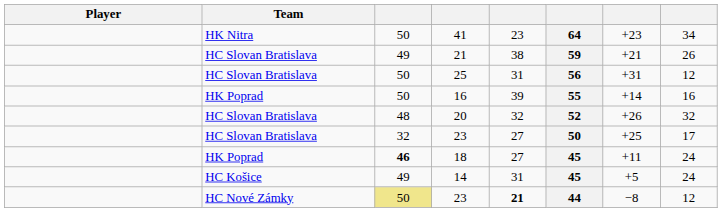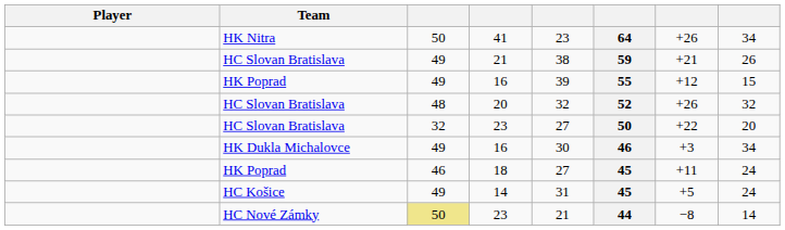 <table class="wikitable sortable" style="text-align: center">
 <tr>
 <th style="width: 15em;">Player</th>
 <th style="width: 13em;">Team</th>
 <th style="width: 4em;"></th>
 <th style="width: 4em;"></th>
 <th style="width: 4em;"></th>
 <th style="width: 4em;"></th>
 <th style="width: 4em;"></th>
 <th style="width: 4em;"></th>
 </tr>
 <tr>
 <td style="text-align:left;"> </td>
 <td style="text-align:left;"><a href='#'>HK Nitra</a></td>
 <td>50</td>
 <td>41</td>
 <td>23</td>
 <th>64</th>
-<td>+23</td>
+<td>+26</td>
 <td>34</td>
 </tr>
 <tr>
 <td style="text-align:left;"> </td>
 <td style="text-align:left;"><a href='#'>HC Slovan Bratislava</a></td>
 <td>49</td>
 <td>21</td>
 <td>38</td>
 <th>59</th>
 <td>+21</td>
 <td>26</td>
 </tr>
 <tr>
 <td style="text-align:left;"> </td>
-<td style="text-align:left;"><a href='#'>HC Slovan Bratislava</a></td>
-<td>50</td>
-<td>25</td>
-<td>31</td>
-<th>56</th>
-<td>+31</td>
-<td>12</td>
-</tr>
-<tr>
-<td style="text-align:left;"> </td>
 <td style="text-align:left;"><a href='#'>HK Poprad</a></td>
-<td>50</td>
+<td>49</td>
 <td>16</td>
 <td>39</td>
 <th>55</th>
-<td>+14</td>
-<td>16</td>
+<td>+12</td>
+<td>15</td>
 </tr>
 <tr>
 <td style="text-align:left;"> </td>
 <td style="text-align:left;"><a href='#'>HC Slovan Bratislava</a></td>
 <td>48</td>
 <td>20</td>
 <td>32</td>
 <th>52</th>
 <td>+26</td>
 <td>32</td>
 </tr>
 <tr>
 <td style="text-align:left;"> </td>
 <td style="text-align:left;"><a href='#'>HC Slovan Bratislava</a></td>
 <td>32</td>
 <td>23</td>
 <td>27</td>
 <th>50</th>
-<td>+25</td>
-<td>17</td>
+<td>+22</td>
+<td>20</td>
+</tr>
+<tr>
+<td style="text-align:left;"> </td>
+<td style="text-align:left;"><a href='#'>HK Dukla Michalovce</a></td>
+<td>49</td>
+<td>16</td>
+<td>30</td>
+<th>46</th>
+<td>+3</td>
+<td>34</td>
 </tr>
 <tr>
 <td style="text-align:left;"> </td>
 <td style="text-align:left;"><a href='#'>HK Poprad</a></td>
-<td><strong>46</strong></td>
+<td>46</td>
 <td>18</td>
 <td>27</td>
 <th>45</th>
 <td>+11</td>
 <td>24</td>
 </tr>
 <tr>
 <td style="text-align:left;"> </td>
 <td style="text-align:left;"><a href='#'>HC Košice</a></td>
 <td>49</td>
 <td>14</td>
 <td>31</td>
 <th>45</th>
 <td>+5</td>
 <td>24</td>
 </tr>
 <tr>
 <td style="text-align:left;"> </td>
 <td style="text-align:left;"><a href='#'>HC Nové Zámky</a></td>
 <td style="background: khaki;">50</td>
 <td>23</td>
-<td><strong>21</strong></td>
+<td>21</td>
 <th>44</th>
 <td>−8</td>
-<td>12</td>
+<td>14</td>
 </tr>
 </table>
